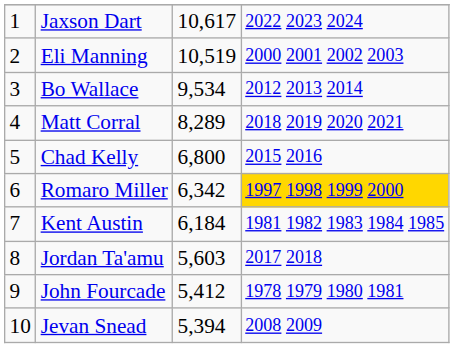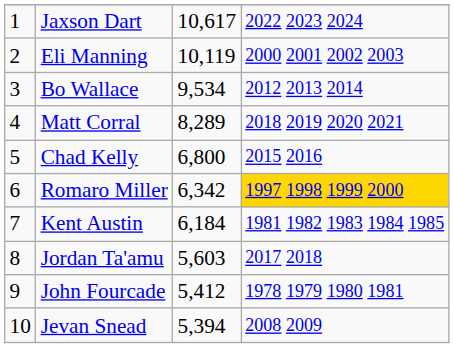 <table class="wikitable">
 <tr>
 </tr>
 <tr>
 <td>1</td>
 <td><a href='#'>Jaxson Dart</a></td>
 <td>10,617</td>
 <td style="font-size:85%;"><a href='#'>2022</a> <a href='#'>2023</a> <a href='#'>2024</a></td>
 </tr>
 <tr>
 <td>2</td>
 <td><a href='#'>Eli Manning</a></td>
-<td>10,519</td>
+<td>10,119</td>
 <td style="font-size:85%;"><a href='#'>2000</a> <a href='#'>2001</a> <a href='#'>2002</a> <a href='#'>2003</a></td>
 </tr>
 <tr>
 <td>3</td>
 <td><a href='#'>Bo Wallace</a></td>
 <td>9,534</td>
 <td style="font-size:85%;"><a href='#'>2012</a> <a href='#'>2013</a> <a href='#'>2014</a></td>
 </tr>
 <tr>
 <td>4</td>
 <td><a href='#'>Matt Corral</a></td>
 <td>8,289</td>
 <td style="font-size:85%;"><a href='#'>2018</a> <a href='#'>2019</a> <a href='#'>2020</a> <a href='#'>2021</a></td>
 </tr>
 <tr>
 <td>5</td>
 <td><a href='#'>Chad Kelly</a></td>
 <td>6,800</td>
 <td style="font-size:85%;"><a href='#'>2015</a> <a href='#'>2016</a></td>
 </tr>
 <tr>
 <td>6</td>
 <td><a href='#'>Romaro Miller</a></td>
 <td>6,342</td>
 <td style="background: gold; font-size:85%;"><a href='#'>1997</a> <a href='#'>1998</a> <a href='#'>1999</a> <a href='#'>2000</a></td>
 </tr>
 <tr>
 <td>7</td>
 <td><a href='#'>Kent Austin</a></td>
 <td>6,184</td>
 <td style="font-size:85%;"><a href='#'>1981</a> <a href='#'>1982</a> <a href='#'>1983</a> <a href='#'>1984</a> <a href='#'>1985</a></td>
 </tr>
 <tr>
 <td>8</td>
 <td><a href='#'>Jordan Ta'amu</a></td>
 <td>5,603</td>
 <td style="font-size:85%;"><a href='#'>2017</a> <a href='#'>2018</a></td>
 </tr>
 <tr>
 <td>9</td>
 <td><a href='#'>John Fourcade</a></td>
 <td>5,412</td>
 <td style="font-size:85%;"><a href='#'>1978</a> <a href='#'>1979</a> <a href='#'>1980</a> <a href='#'>1981</a></td>
 </tr>
 <tr>
 <td>10</td>
 <td><a href='#'>Jevan Snead</a></td>
 <td>5,394</td>
 <td style="font-size:85%;"><a href='#'>2008</a> <a href='#'>2009</a></td>
 </tr>
 </table>
